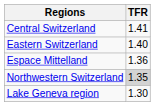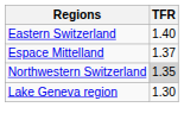 <table class="wikitable sortable">
 <tr>
 <th>Regions</th>
 <th>TFR</th>
-</tr>
-<tr>
-<td><a href='#'>Central Switzerland</a></td>
-<td>1.41</td>
 </tr>
 <tr>
 <td><a href='#'>Eastern Switzerland</a></td>
 <td>1.40</td>
 </tr>
 <tr>
 <td><a href='#'>Espace Mittelland</a></td>
-<td>1.36</td>
+<td>1.37</td>
 </tr>
 <tr>
 <td><a href='#'>Northwestern Switzerland</a></td>
 <td style="background: lightgrey;">1.35</td>
 </tr>
 <tr>
 <td><a href='#'>Lake Geneva region</a></td>
 <td>1.30</td>
 </tr>
 </table>
